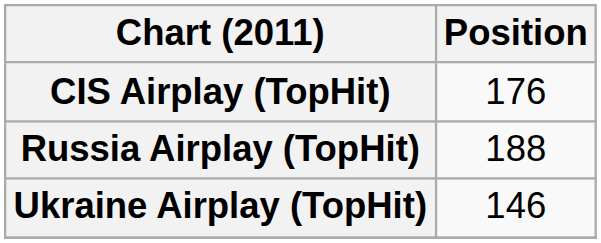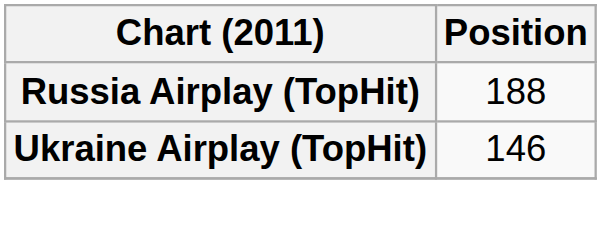 <table class="wikitable sortable plainrowheaders" style="text-align:center;">
 <tr>
 <th scope="col">Chart (2011)</th>
 <th scope="col">Position</th>
-</tr>
-<tr>
-<th scope="row">CIS Airplay (TopHit)</th>
-<td>176</td>
 </tr>
 <tr>
 <th scope="row">Russia Airplay (TopHit)</th>
 <td>188</td>
 </tr>
 <tr>
 <th scope="row">Ukraine Airplay (TopHit)</th>
 <td>146</td>
 </tr>
 <tr>
 </tr>
 </table>
